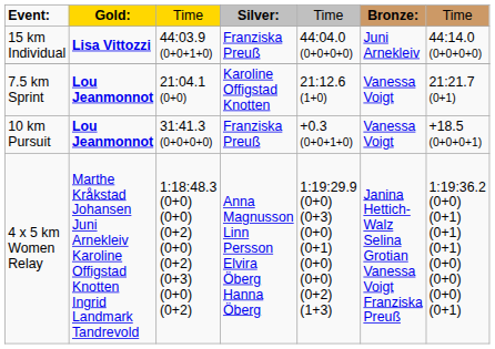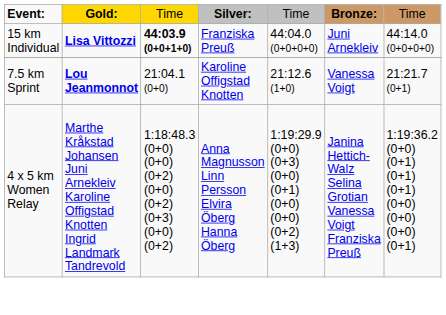 <table class="wikitable" width=85%>
 <tr>
 <td><strong>Event:</strong></td>
 <td style="text-align:center;background-color:gold;"><strong>Gold:</strong></td>
 <td style="text-align:center;background-color:gold;">Time</td>
 <td style="text-align:center;background-color:silver;"><strong>Silver:</strong></td>
 <td style="text-align:center;background-color:silver;">Time</td>
 <td style="text-align:center;background-color:#CC9966;"><strong>Bronze:</strong></td>
 <td style="text-align:center;background-color:#CC9966;">Time</td>
 </tr>
 <tr>
 <td>15 km Individual</td>
 <td><strong><a href='#'>Lisa Vittozzi</a></strong><br><small></small></td>
-<td>44:03.9<br><small>(0+0+1+0)</small></td>
+<td><strong>44:03.9<br><small>(0+0+1+0)</small></strong></td>
 <td><a href='#'>Franziska Preuß</a><br><small></small></td>
 <td>44:04.0<br><small>(0+0+0+0)</small></td>
 <td><a href='#'>Juni Arnekleiv</a><br><small></small></td>
 <td>44:14.0<br><small>(0+0+0+0)</small></td>
 </tr>
 <tr>
 </tr>
 <tr>
 <td>7.5 km Sprint</td>
 <td><strong><a href='#'>Lou Jeanmonnot</a></strong><br><small></small></td>
 <td>21:04.1<br><small>(0+0)</small></td>
 <td><a href='#'>Karoline Offigstad Knotten</a><br><small></small></td>
 <td>21:12.6<br><small>(1+0)</small></td>
 <td><a href='#'>Vanessa Voigt</a><br><small></small></td>
 <td>21:21.7<br><small>(0+1)</small></td>
 </tr>
 <tr>
-<td>10 km Pursuit</td>
-<td><strong><a href='#'>Lou Jeanmonnot</a></strong><br><small></small></td>
-<td>31:41.3<br><small>(0+0+0+0)</small></td>
-<td><a href='#'>Franziska Preuß</a><br><small></small></td>
-<td>+0.3<br><small>(0+0+1+0)</small></td>
-<td><a href='#'>Vanessa Voigt</a><br><small></small></td>
-<td>+18.5<br><small>(0+0+0+1)</small></td>
-</tr>
-<tr>
 <td>4 x 5 km Women Relay</td>
 <td><strong></strong><br><a href='#'>Marthe Kråkstad Johansen</a><br><a href='#'>Juni Arnekleiv</a><br><a href='#'>Karoline Offigstad Knotten</a><br><a href='#'>Ingrid Landmark Tandrevold</a></td>
 <td>1:18:48.3<br>(0+0) (0+0)<br>(0+2) (0+0)<br>(0+2) (0+3)<br>(0+0) (0+2)</td>
 <td><br><a href='#'>Anna Magnusson</a><br><a href='#'>Linn Persson</a><br><a href='#'>Elvira Öberg</a><br><a href='#'>Hanna Öberg</a></td>
 <td>1:19:29.9<br>(0+0) (0+3)<br>(0+0) (0+1)<br>(0+0) (0+0)<br>(0+2) (1+3)</td>
 <td><br><a href='#'>Janina Hettich-Walz</a><br><a href='#'>Selina Grotian</a><br><a href='#'>Vanessa Voigt</a><br><a href='#'>Franziska Preuß</a></td>
 <td>1:19:36.2<br>(0+0) (0+1)<br>(0+1) (0+1)<br>(0+0) (0+0)<br>(0+0) (0+1)</td>
 </tr>
 </table>
